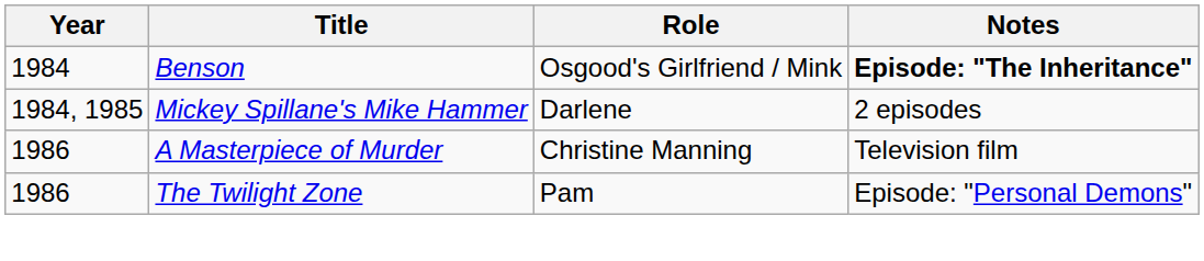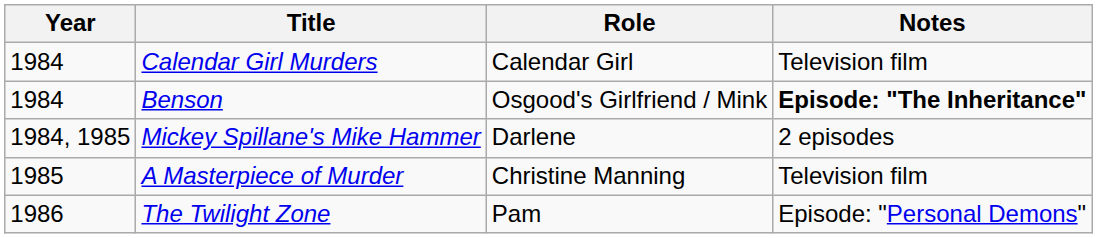 <table class="wikitable sortable">
 <tr>
 <th>Year</th>
 <th>Title</th>
 <th>Role</th>
 <th>Notes</th>
+</tr>
+<tr>
+<td>1984</td>
+<td><em><a href='#'>Calendar Girl Murders</a></em></td>
+<td>Calendar Girl</td>
+<td>Television film</td>
 </tr>
 <tr>
 <td>1984</td>
 <td><a href='#'><em>Benson</em></a></td>
 <td>Osgood's Girlfriend / Mink</td>
 <td><strong>Episode: "The Inheritance"</strong></td>
 </tr>
 <tr>
 <td>1984, 1985</td>
 <td><a href='#'><em>Mickey Spillane's Mike Hammer</em></a></td>
 <td>Darlene</td>
 <td>2 episodes</td>
 </tr>
 <tr>
-<td>1986</td>
+<td>1985</td>
 <td><em><a href='#'>A Masterpiece of Murder</a></em></td>
 <td>Christine Manning</td>
 <td>Television film</td>
 </tr>
 <tr>
 <td>1986</td>
 <td><a href='#'><em>The Twilight Zone</em></a></td>
 <td>Pam</td>
 <td>Episode: "<a href='#'>Personal Demons</a>"</td>
 </tr>
 </table>
